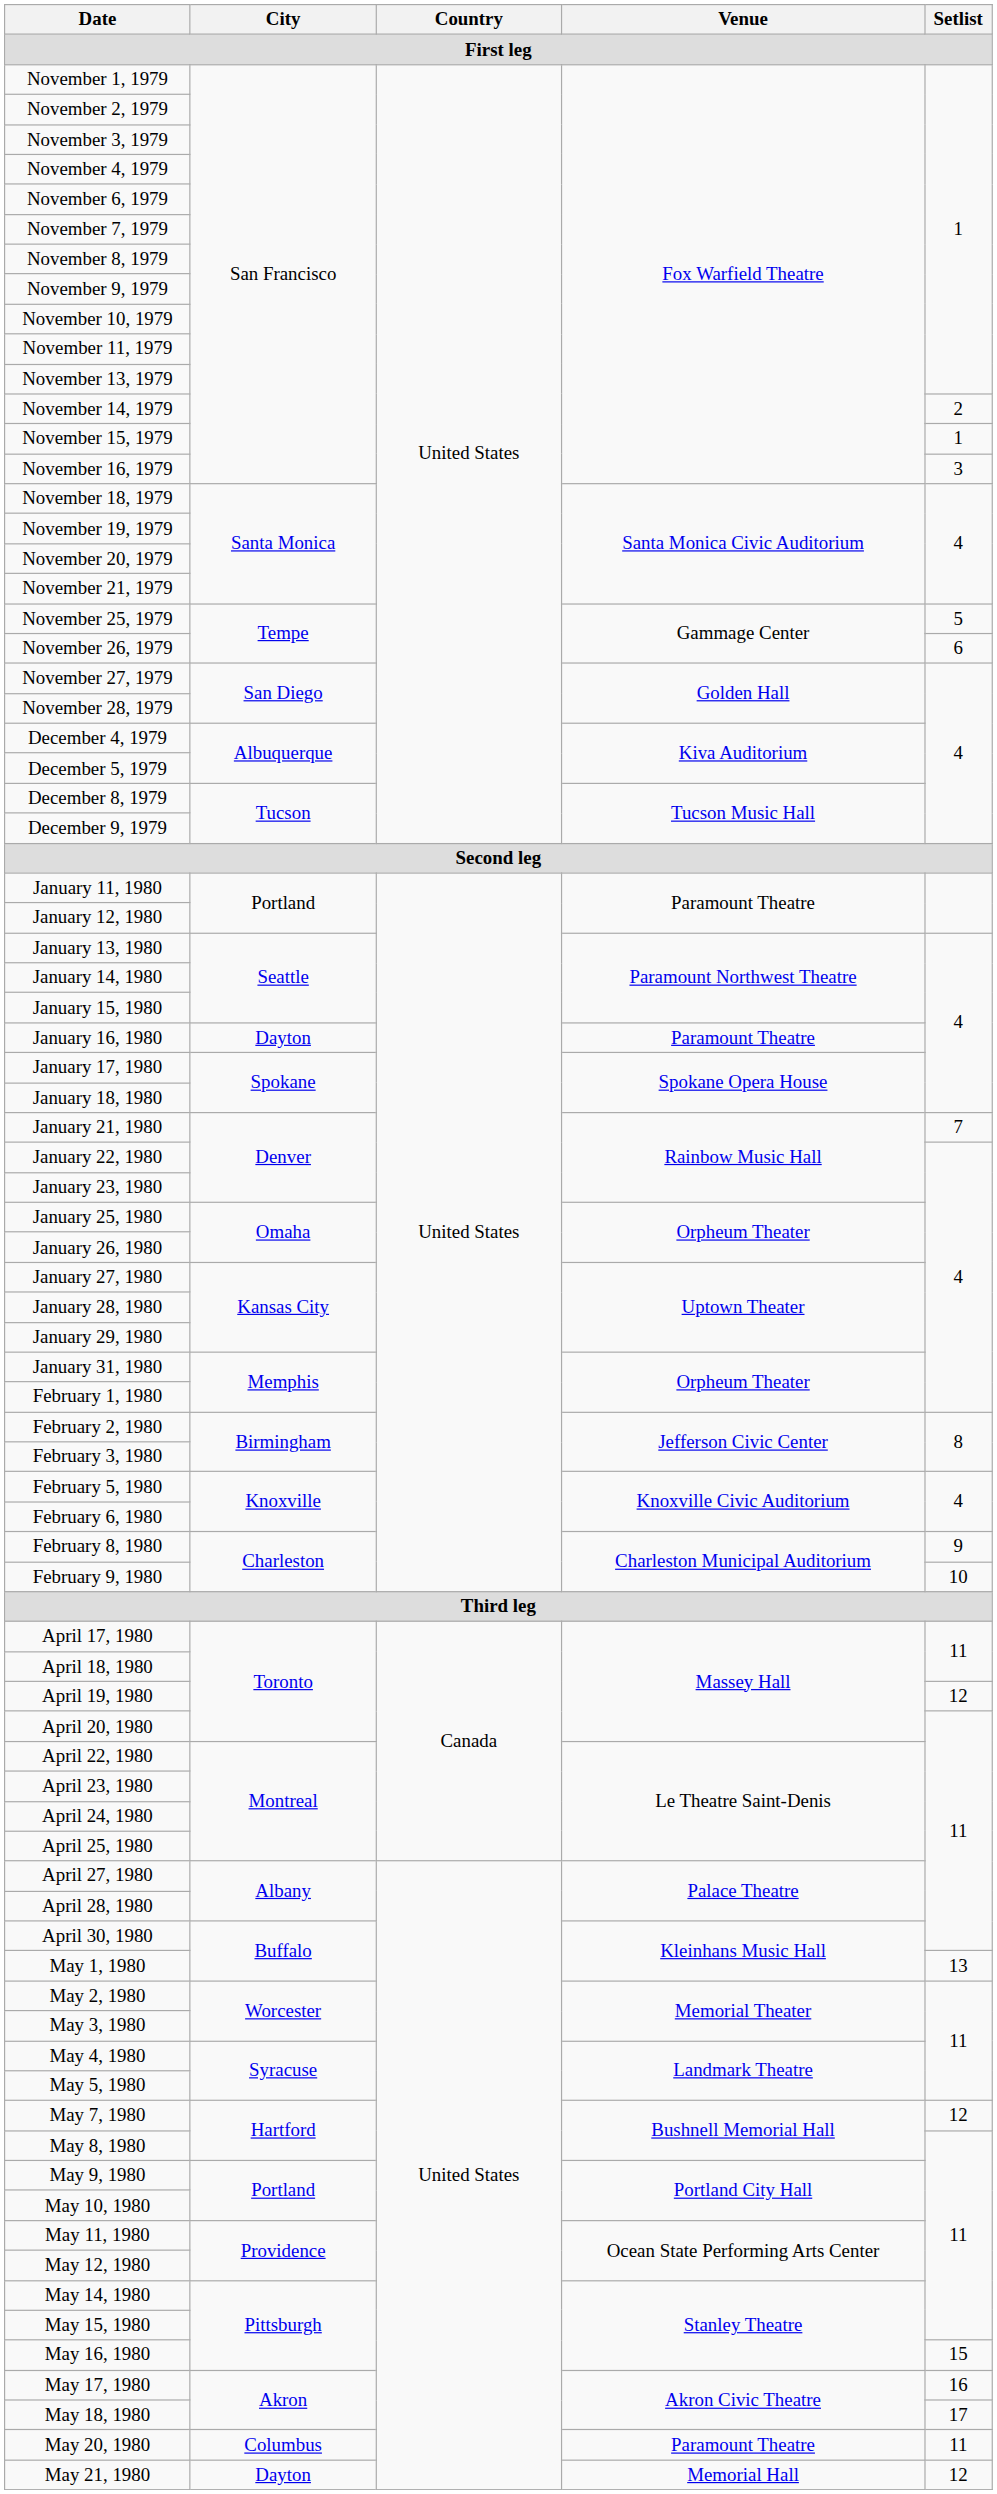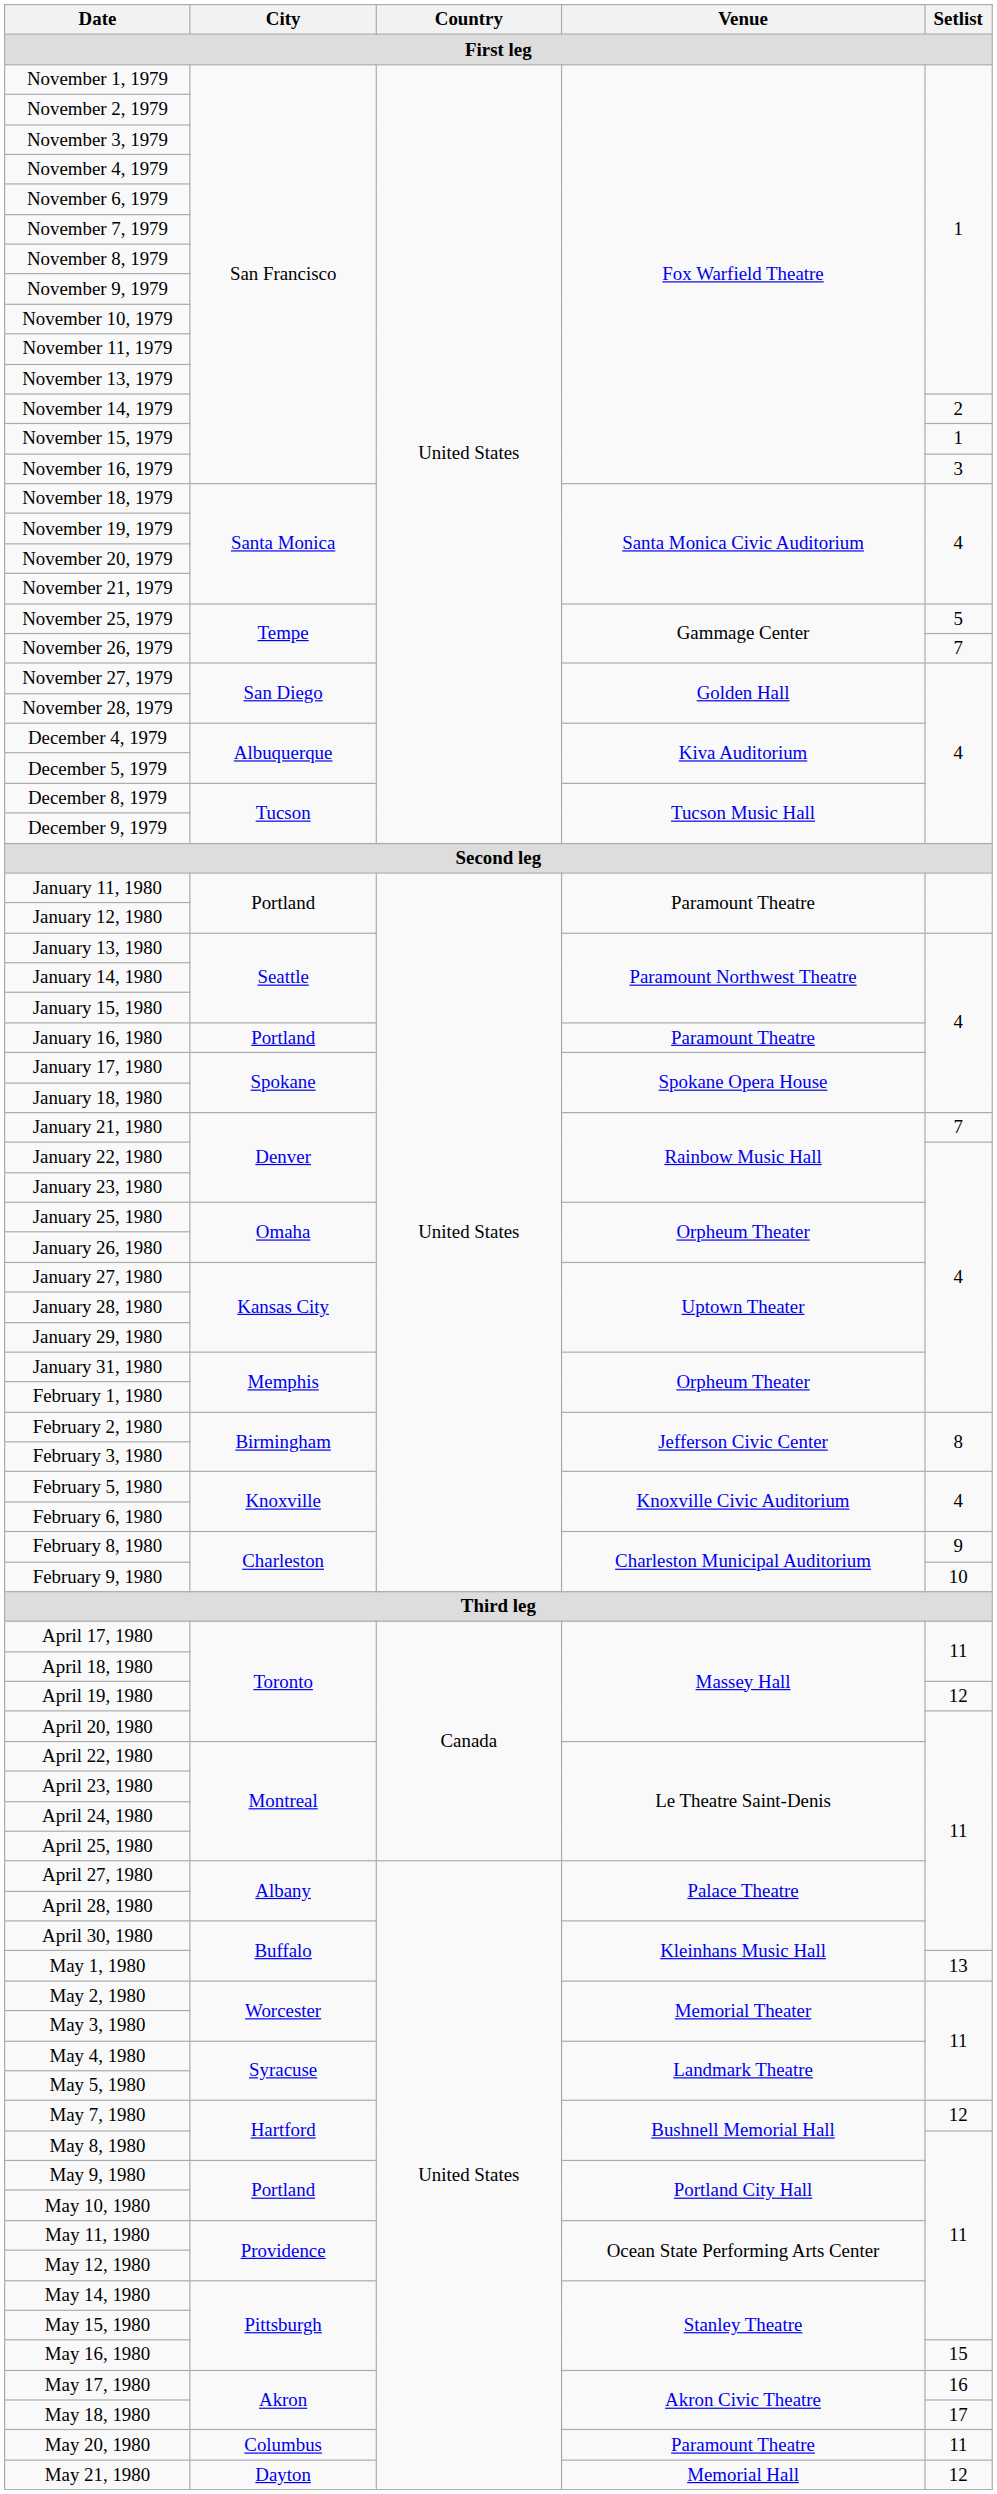 <table class="wikitable" style="text-align:center;">
 <tr>
 <th width="150">Date</th>
 <th width="150">City</th>
 <th width="150">Country</th>
 <th width="300">Venue</th>
 <th width="50">Setlist</th>
 </tr>
 <tr style="background:#ddd;">
 <td colspan="5"><strong>First leg</strong></td>
 </tr>
 <tr>
 <td>November 1, 1979</td>
 <td rowspan="14">San Francisco</td>
 <td rowspan="26">United States</td>
 <td rowspan="14"><a href='#'>Fox Warfield Theatre</a></td>
 <td rowspan="11">1</td>
 </tr>
 <tr>
 <td>November 2, 1979</td>
 </tr>
 <tr>
 <td>November 3, 1979</td>
 </tr>
 <tr>
 <td>November 4, 1979</td>
 </tr>
 <tr>
 <td>November 6, 1979</td>
 </tr>
 <tr>
 <td>November 7, 1979</td>
 </tr>
 <tr>
 <td>November 8, 1979</td>
 </tr>
 <tr>
 <td>November 9, 1979</td>
 </tr>
 <tr>
 <td>November 10, 1979</td>
 </tr>
 <tr>
 <td>November 11, 1979</td>
 </tr>
 <tr>
 <td>November 13, 1979</td>
 </tr>
 <tr>
 <td>November 14, 1979</td>
 <td>2</td>
 </tr>
 <tr>
 <td>November 15, 1979</td>
 <td>1</td>
 </tr>
 <tr>
 <td>November 16, 1979</td>
 <td>3</td>
 </tr>
 <tr>
 <td>November 18, 1979</td>
 <td rowspan="4"><a href='#'>Santa Monica</a></td>
 <td rowspan="4"><a href='#'>Santa Monica Civic Auditorium</a></td>
 <td rowspan="4">4</td>
 </tr>
 <tr>
 <td>November 19, 1979</td>
 </tr>
 <tr>
 <td>November 20, 1979</td>
 </tr>
 <tr>
 <td>November 21, 1979</td>
 </tr>
 <tr>
 <td>November 25, 1979</td>
 <td rowspan="2"><a href='#'>Tempe</a></td>
 <td rowspan="2">Gammage Center</td>
 <td>5</td>
 </tr>
 <tr>
 <td>November 26, 1979</td>
-<td>6</td>
+<td>7</td>
 </tr>
 <tr>
 <td>November 27, 1979</td>
 <td rowspan="2"><a href='#'>San Diego</a></td>
 <td rowspan="2"><a href='#'>Golden Hall</a></td>
 <td rowspan="6">4</td>
 </tr>
 <tr>
 <td>November 28, 1979</td>
 </tr>
 <tr>
 <td>December 4, 1979</td>
 <td rowspan="2"><a href='#'>Albuquerque</a></td>
 <td rowspan="2"><a href='#'>Kiva Auditorium</a></td>
 </tr>
 <tr>
 <td>December 5, 1979</td>
 </tr>
 <tr>
 <td>December 8, 1979</td>
 <td rowspan="2"><a href='#'>Tucson</a></td>
 <td rowspan="2"><a href='#'>Tucson Music Hall</a></td>
 </tr>
 <tr>
 <td>December 9, 1979</td>
 </tr>
 <tr style="background:#ddd;">
 <td colspan="5"><strong>Second leg</strong></td>
 </tr>
 <tr>
 <td>January 11, 1980</td>
 <td rowspan="2">Portland</td>
 <td rowspan="24">United States</td>
 <td rowspan="2">Paramount Theatre</td>
 <td rowspan="2"></td>
 </tr>
 <tr>
 <td>January 12, 1980</td>
 </tr>
 <tr>
 <td>January 13, 1980</td>
 <td rowspan="3"><a href='#'>Seattle</a></td>
 <td rowspan="3"><a href='#'>Paramount Northwest Theatre</a></td>
 <td rowspan="6">4</td>
 </tr>
 <tr>
 <td>January 14, 1980</td>
 </tr>
 <tr>
 <td>January 15, 1980</td>
 </tr>
 <tr>
 <td>January 16, 1980</td>
-<td><a href='#'>Dayton</a></td>
+<td><a href='#'>Portland</a></td>
 <td><a href='#'>Paramount Theatre</a></td>
 </tr>
 <tr>
 <td>January 17, 1980</td>
 <td rowspan="2"><a href='#'>Spokane</a></td>
 <td rowspan="2"><a href='#'>Spokane Opera House</a></td>
 </tr>
 <tr>
 <td>January 18, 1980</td>
 </tr>
 <tr>
 <td>January 21, 1980</td>
 <td rowspan="3"><a href='#'>Denver</a></td>
 <td rowspan="3"><a href='#'>Rainbow Music Hall</a></td>
 <td>7</td>
 </tr>
 <tr>
 <td>January 22, 1980</td>
 <td rowspan="9">4</td>
 </tr>
 <tr>
 <td>January 23, 1980</td>
 </tr>
 <tr>
 <td>January 25, 1980</td>
 <td rowspan="2"><a href='#'>Omaha</a></td>
 <td rowspan="2"><a href='#'>Orpheum Theater</a></td>
 </tr>
 <tr>
 <td>January 26, 1980</td>
 </tr>
 <tr>
 <td>January 27, 1980</td>
 <td rowspan="3"><a href='#'>Kansas City</a></td>
 <td rowspan="3"><a href='#'>Uptown Theater</a></td>
 </tr>
 <tr>
 <td>January 28, 1980</td>
 </tr>
 <tr>
 <td>January 29, 1980</td>
 </tr>
 <tr>
 <td>January 31, 1980</td>
 <td rowspan="2"><a href='#'>Memphis</a></td>
 <td rowspan="2"><a href='#'>Orpheum Theater</a></td>
 </tr>
 <tr>
 <td>February 1, 1980</td>
 </tr>
 <tr>
 <td>February 2, 1980</td>
 <td rowspan="2"><a href='#'>Birmingham</a></td>
 <td rowspan="2"><a href='#'>Jefferson Civic Center</a></td>
 <td rowspan="2">8</td>
 </tr>
 <tr>
 <td>February 3, 1980</td>
 </tr>
 <tr>
 <td>February 5, 1980</td>
 <td rowspan="2"><a href='#'>Knoxville</a></td>
 <td rowspan="2"><a href='#'>Knoxville Civic Auditorium</a></td>
 <td rowspan="2">4</td>
 </tr>
 <tr>
 <td>February 6, 1980</td>
 </tr>
 <tr>
 <td>February 8, 1980</td>
 <td rowspan="2"><a href='#'>Charleston</a></td>
 <td rowspan="2"><a href='#'>Charleston Municipal Auditorium</a></td>
 <td>9</td>
 </tr>
 <tr>
 <td>February 9, 1980</td>
 <td>10</td>
 </tr>
 <tr style="background:#ddd;">
 <td colspan="5"><strong>Third leg</strong></td>
 </tr>
 <tr>
 <td>April 17, 1980</td>
 <td rowspan="4"><a href='#'>Toronto</a></td>
 <td rowspan="8">Canada</td>
 <td rowspan="4"><a href='#'>Massey Hall</a></td>
 <td rowspan="2">11</td>
 </tr>
 <tr>
 <td>April 18, 1980</td>
 </tr>
 <tr>
 <td>April 19, 1980</td>
 <td>12</td>
 </tr>
 <tr>
 <td>April 20, 1980</td>
 <td rowspan="8">11</td>
 </tr>
 <tr>
 <td>April 22, 1980</td>
 <td rowspan="4"><a href='#'>Montreal</a></td>
 <td rowspan="4">Le Theatre Saint-Denis</td>
 </tr>
 <tr>
 <td>April 23, 1980</td>
 </tr>
 <tr>
 <td>April 24, 1980</td>
 </tr>
 <tr>
 <td>April 25, 1980</td>
 </tr>
 <tr>
 <td>April 27, 1980</td>
 <td rowspan="2"><a href='#'>Albany</a></td>
 <td rowspan="21">United States</td>
 <td rowspan="2"><a href='#'>Palace Theatre</a></td>
 </tr>
 <tr>
 <td>April 28, 1980</td>
 </tr>
 <tr>
 <td>April 30, 1980</td>
 <td rowspan="2"><a href='#'>Buffalo</a></td>
 <td rowspan="2"><a href='#'>Kleinhans Music Hall</a></td>
 </tr>
 <tr>
 <td>May 1, 1980</td>
 <td>13</td>
 </tr>
 <tr>
 <td>May 2, 1980</td>
 <td rowspan="2"><a href='#'>Worcester</a></td>
 <td rowspan="2"><a href='#'>Memorial Theater</a></td>
 <td rowspan="4">11</td>
 </tr>
 <tr>
 <td>May 3, 1980</td>
 </tr>
 <tr>
 <td>May 4, 1980</td>
 <td rowspan="2"><a href='#'>Syracuse</a></td>
 <td rowspan="2"><a href='#'>Landmark Theatre</a></td>
 </tr>
 <tr>
 <td>May 5, 1980</td>
 </tr>
 <tr>
 <td>May 7, 1980</td>
 <td rowspan="2"><a href='#'>Hartford</a></td>
 <td rowspan="2"><a href='#'>Bushnell Memorial Hall</a></td>
 <td>12</td>
 </tr>
 <tr>
 <td>May 8, 1980</td>
 <td rowspan="7">11</td>
 </tr>
 <tr>
 <td>May 9, 1980</td>
 <td rowspan="2"><a href='#'>Portland</a></td>
 <td rowspan="2"><a href='#'>Portland City Hall</a></td>
 </tr>
 <tr>
 <td>May 10, 1980</td>
 </tr>
 <tr>
 <td>May 11, 1980</td>
 <td rowspan="2"><a href='#'>Providence</a></td>
 <td rowspan="2">Ocean State Performing Arts Center</td>
 </tr>
 <tr>
 <td>May 12, 1980</td>
 </tr>
 <tr>
 <td>May 14, 1980</td>
 <td rowspan="3"><a href='#'>Pittsburgh</a></td>
 <td rowspan="3"><a href='#'>Stanley Theatre</a></td>
 </tr>
 <tr>
 <td>May 15, 1980</td>
 </tr>
 <tr>
 <td>May 16, 1980</td>
 <td>15</td>
 </tr>
 <tr>
 <td>May 17, 1980</td>
 <td rowspan="2"><a href='#'>Akron</a></td>
 <td rowspan="2"><a href='#'>Akron Civic Theatre</a></td>
 <td>16</td>
 </tr>
 <tr>
 <td>May 18, 1980</td>
 <td>17</td>
 </tr>
 <tr>
 <td>May 20, 1980</td>
 <td><a href='#'>Columbus</a></td>
 <td><a href='#'>Paramount Theatre</a></td>
 <td>11</td>
 </tr>
 <tr>
 <td>May 21, 1980</td>
 <td><a href='#'>Dayton</a></td>
 <td><a href='#'>Memorial Hall</a></td>
 <td>12</td>
 </tr>
 </table>
